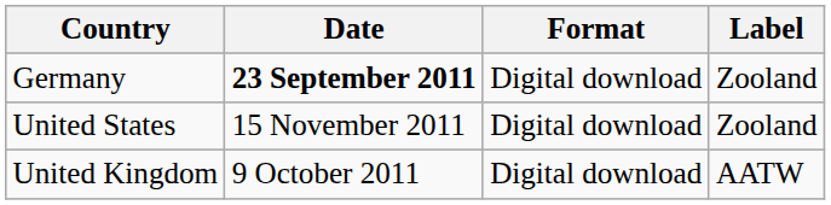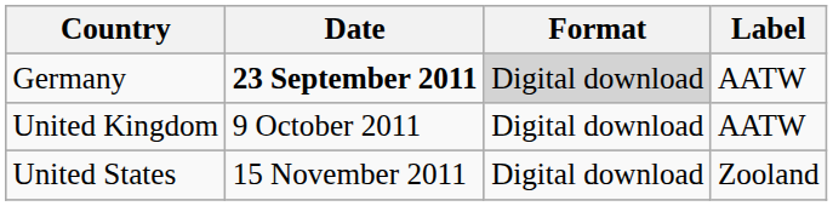 <table class="wikitable">
 <tr>
 <th>Country</th>
 <th>Date</th>
 <th>Format</th>
 <th>Label</th>
 </tr>
 <tr>
 <td>Germany</td>
 <td><strong>23 September 2011</strong></td>
+<td style="background: lightgrey;">Digital download</td>
+<td>AATW</td>
+</tr>
+<tr>
+<td>United Kingdom</td>
+<td>9 October 2011</td>
 <td>Digital download</td>
-<td>Zooland</td>
+<td>AATW</td>
 </tr>
 <tr>
 <td>United States</td>
 <td>15 November 2011</td>
 <td>Digital download</td>
 <td>Zooland</td>
 </tr>
-<tr>
-<td>United Kingdom</td>
-<td>9 October 2011</td>
-<td>Digital download</td>
-<td>AATW</td>
-</tr>
 </table>
